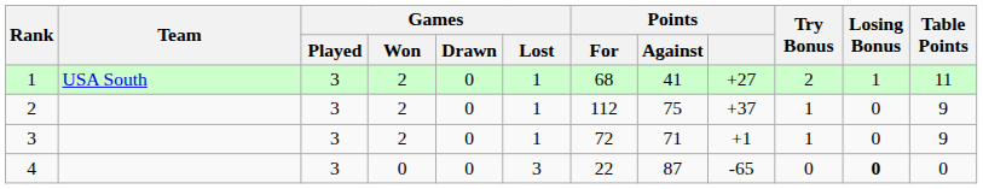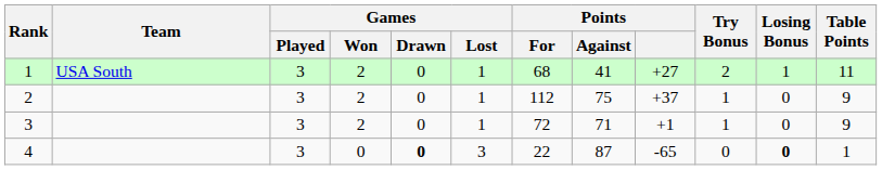 <table class="wikitable"  style="text-align: center;">
 <tr>
 <th rowspan="2" width="20">Rank</th>
 <th rowspan="2" width="200">Team</th>
 <th colspan="4">Games</th>
 <th colspan="3">Points</th>
 <th rowspan="2" width="50">Try Bonus</th>
 <th rowspan="2" width="50">Losing Bonus</th>
 <th rowspan="2" width="50">Table Points</th>
 </tr>
 <tr>
 <th width="50">Played</th>
 <th width="50">Won</th>
 <th width="50">Drawn</th>
 <th width="50">Lost</th>
 <th width="50">For</th>
 <th width="50">Against</th>
 <th width="50"></th>
 </tr>
 <tr bgcolor="#ccffcc">
 <td>1</td>
 <td align="left"> <a href='#'>USA South</a></td>
 <td>3</td>
 <td>2</td>
 <td>0</td>
 <td>1</td>
 <td>68</td>
 <td>41</td>
 <td>+27</td>
 <td>2</td>
 <td>1</td>
 <td>11</td>
 </tr>
 <tr>
 <td>2</td>
 <td align="left"></td>
 <td>3</td>
 <td>2</td>
 <td>0</td>
 <td>1</td>
 <td>112</td>
 <td>75</td>
 <td>+37</td>
 <td>1</td>
 <td>0</td>
 <td>9</td>
 </tr>
 <tr>
 <td>3</td>
 <td align="left"></td>
 <td>3</td>
 <td>2</td>
 <td>0</td>
 <td>1</td>
 <td>72</td>
 <td>71</td>
 <td>+1</td>
 <td>1</td>
 <td>0</td>
 <td>9</td>
 </tr>
 <tr>
 <td>4</td>
 <td align="left"></td>
 <td>3</td>
 <td>0</td>
-<td>0</td>
+<td><strong>0</strong></td>
 <td>3</td>
 <td>22</td>
 <td>87</td>
 <td>-65</td>
 <td>0</td>
 <td><strong>0</strong></td>
-<td>0</td>
+<td>1</td>
 </tr>
 </table>
